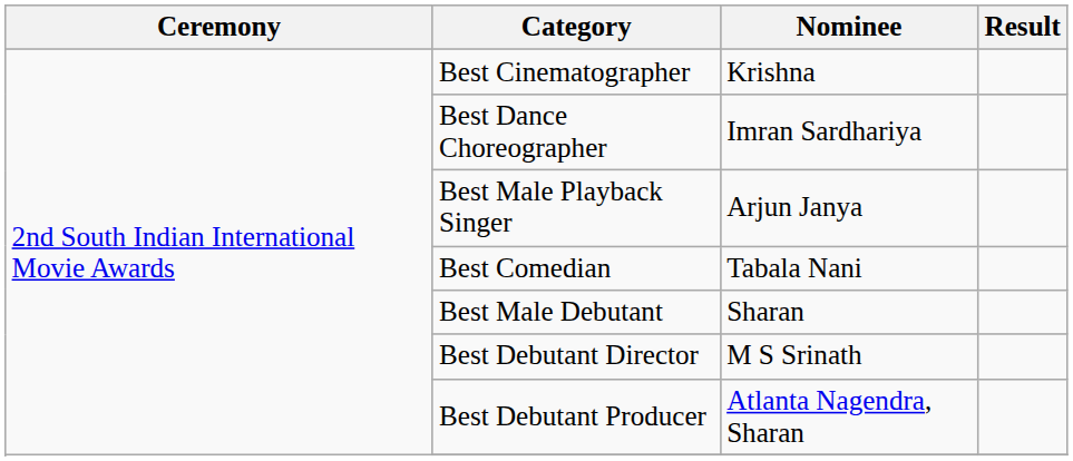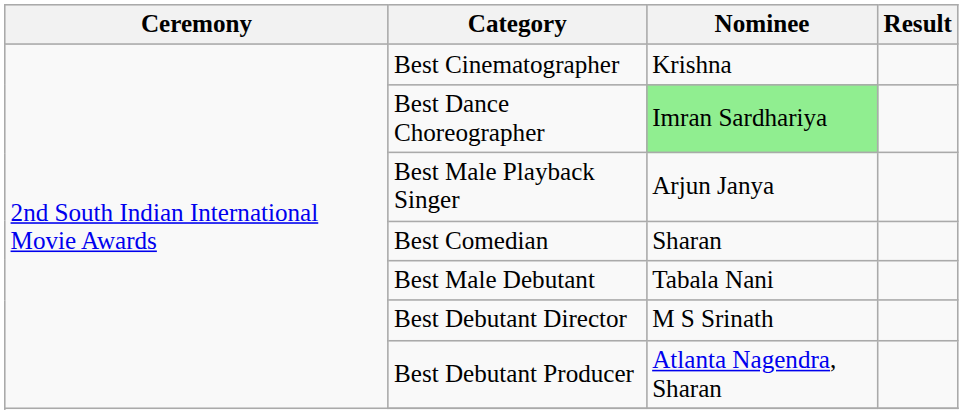 <table class="wikitable">
 <tr>
 <th>Ceremony</th>
 <th>Category</th>
 <th>Nominee</th>
 <th>Result</th>
 </tr>
 <tr>
 <td rowspan="10"><a href='#'>2nd South Indian International Movie Awards</a></td>
 <td>Best Cinematographer</td>
 <td>Krishna</td>
 <td></td>
 </tr>
 <tr>
 <td>Best Dance Choreographer</td>
-<td>Imran Sardhariya</td>
+<td style="background: lightgreen;">Imran Sardhariya</td>
 <td></td>
 </tr>
 <tr>
 <td>Best Male Playback Singer</td>
 <td>Arjun Janya</td>
 <td></td>
 </tr>
 <tr>
 <td>Best Comedian</td>
-<td>Tabala Nani</td>
+<td>Sharan</td>
 <td></td>
 </tr>
 <tr>
 <td>Best Male Debutant</td>
-<td>Sharan</td>
+<td>Tabala Nani</td>
 <td></td>
 </tr>
 <tr>
 <td>Best Debutant Director</td>
 <td>M S Srinath</td>
 <td></td>
 </tr>
 <tr>
 <td>Best Debutant Producer</td>
 <td><a href='#'>Atlanta Nagendra</a>, Sharan</td>
 <td></td>
 </tr>
 <tr>
 </tr>
 </table>
